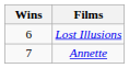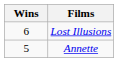 <table class="wikitable plainrowheaders sortable" style="text-align: center">
 <tr>
 <th scope="col" style="width:55px;">Wins</th>
 <th scope="col">Films</th>
 </tr>
 <tr>
 <td>6</td>
 <td><em><a href='#'>Lost Illusions</a></em></td>
 </tr>
 <tr>
-<td>7</td>
+<td>5</td>
 <td><em><a href='#'>Annette</a></em></td>
 </tr>
 </table>
